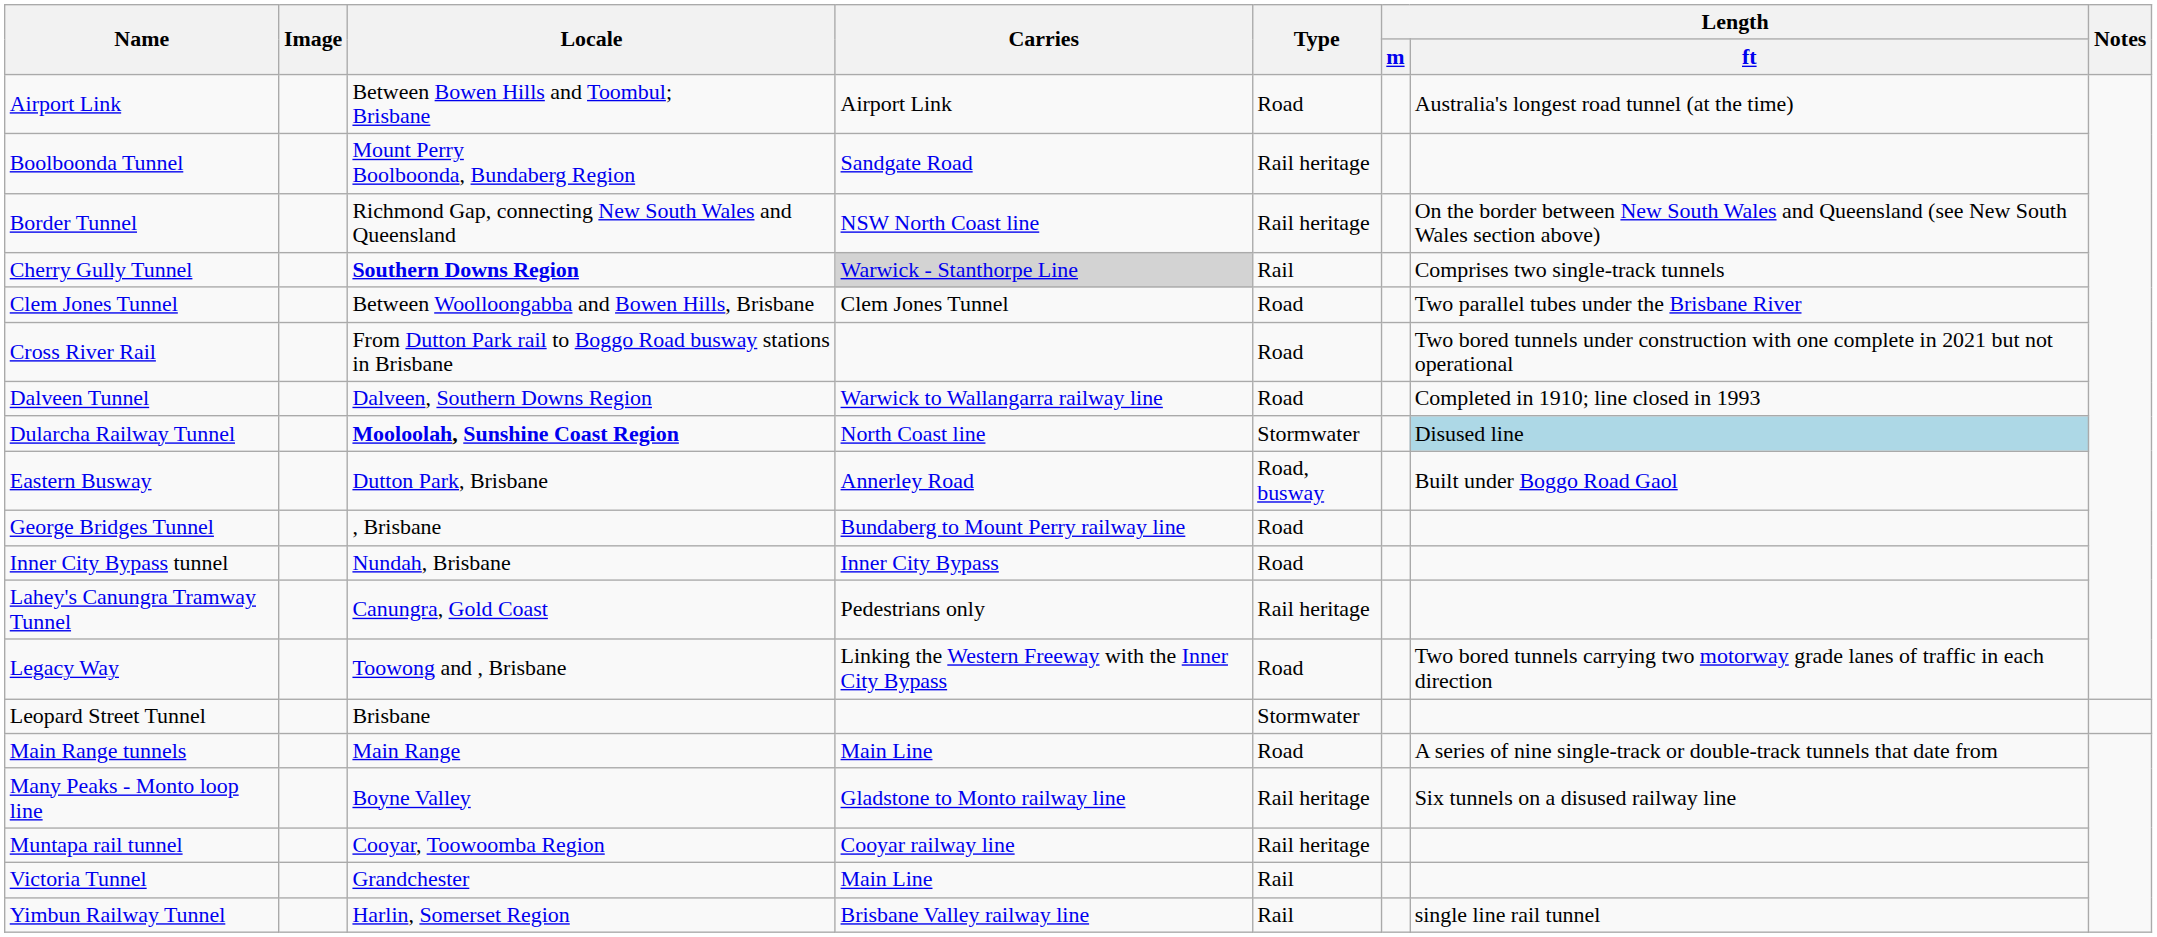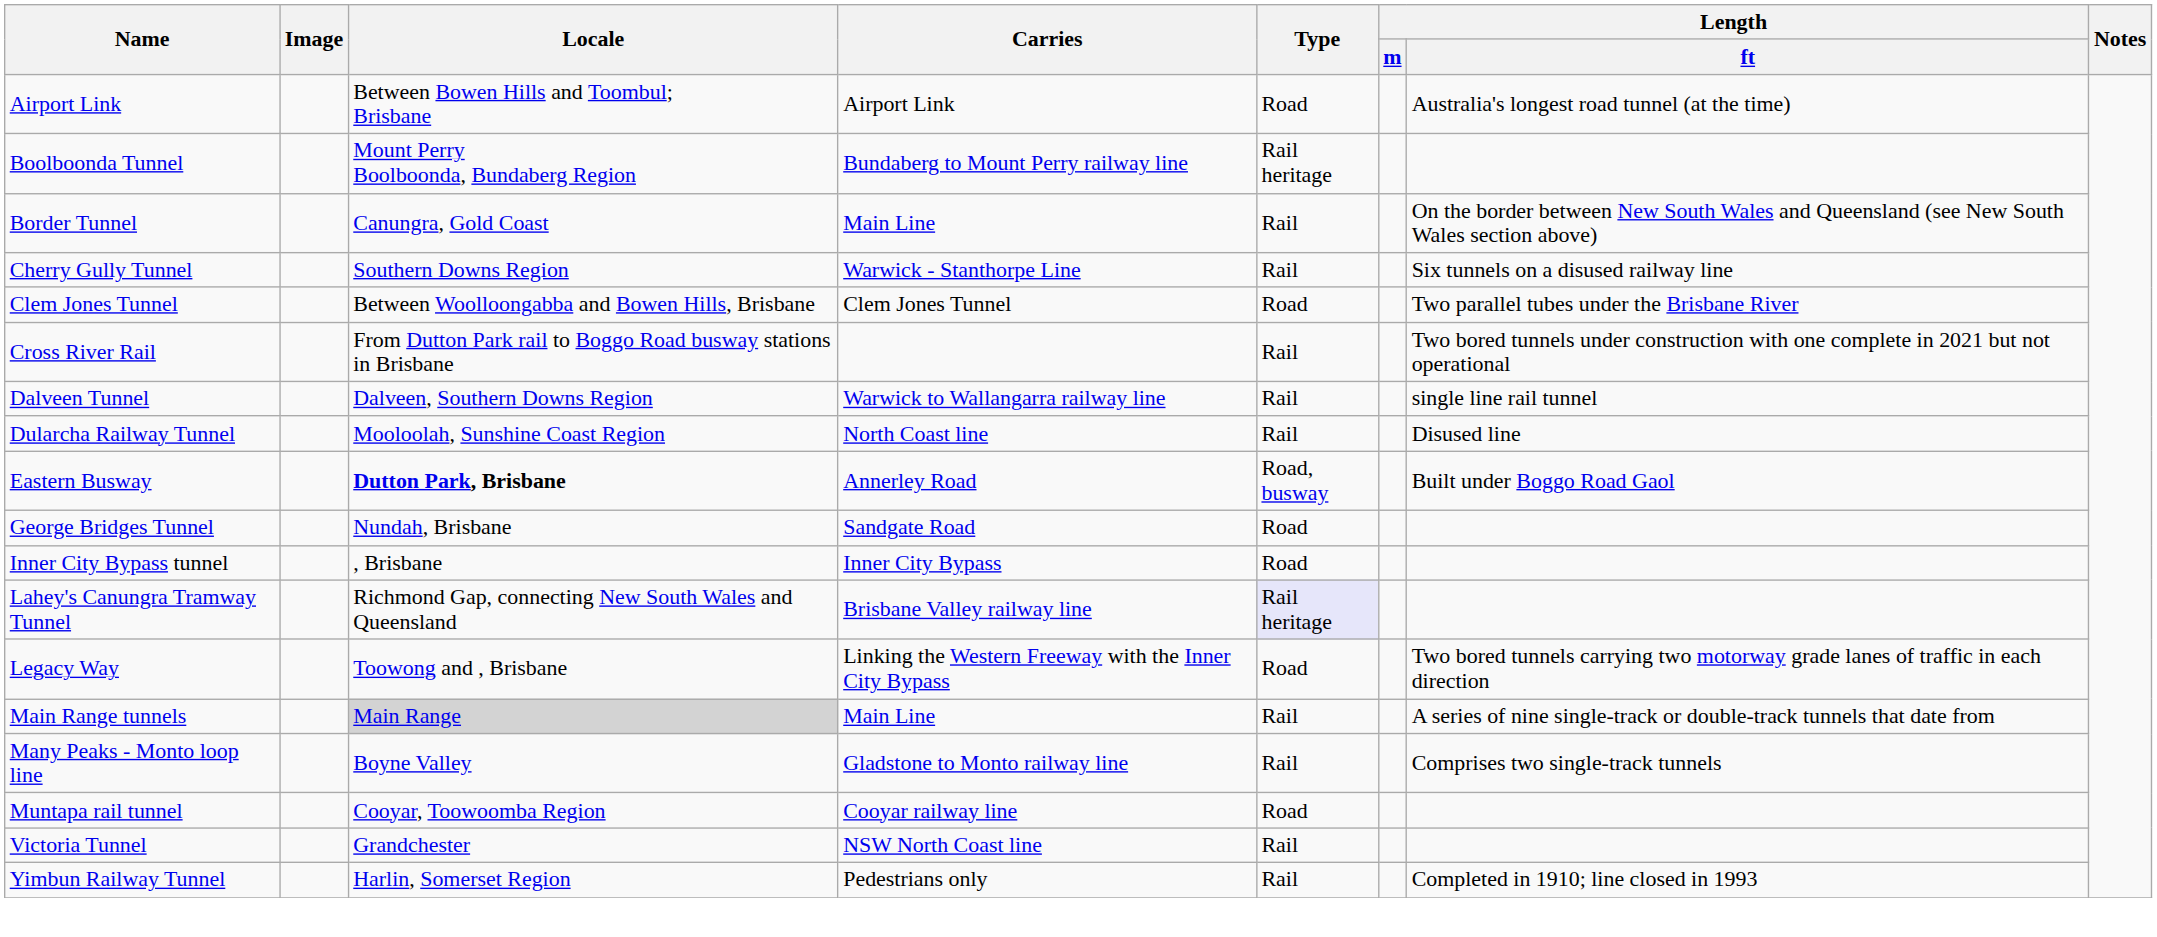 <table class="wikitable sortable">
 <tr>
 <th rowspan=2>Name</th>
 <th rowspan=2>Image</th>
 <th rowspan=2>Locale</th>
 <th rowspan=2>Carries</th>
 <th rowspan=2>Type</th>
 <th colspan=2>Length</th>
 <th rowspan=2>Notes</th>
 </tr>
 <tr>
 <th><a href='#'>m</a></th>
 <th><a href='#'>ft</a></th>
 </tr>
 <tr>
 <td><a href='#'>Airport Link</a></td>
 <td></td>
 <td>Between <a href='#'>Bowen Hills</a> and <a href='#'>Toombul</a>;<br><a href='#'>Brisbane</a></td>
 <td>Airport Link </td>
 <td>Road</td>
 <td></td>
 <td>Australia's longest road tunnel (at the time)</td>
 </tr>
 <tr>
 <td><a href='#'>Boolboonda Tunnel</a></td>
 <td></td>
 <td><a href='#'>Mount Perry</a><br><a href='#'>Boolboonda</a>, <a href='#'>Bundaberg Region</a></td>
-<td><a href='#'>Sandgate Road</a></td>
+<td><a href='#'>Bundaberg to Mount Perry railway line</a></td>
 <td>Rail heritage</td>
 <td></td>
 <td></td>
 </tr>
 <tr>
 <td><a href='#'>Border Tunnel</a></td>
 <td></td>
-<td>Richmond Gap, connecting <a href='#'>New South Wales</a> and Queensland</td>
-<td><a href='#'>NSW North Coast line</a></td>
-<td>Rail heritage</td>
+<td><a href='#'>Canungra</a>, <a href='#'>Gold Coast</a></td>
+<td><a href='#'>Main Line</a></td>
+<td>Rail</td>
 <td></td>
 <td>On the border between <a href='#'>New South Wales</a> and Queensland (see New South Wales section above)</td>
 </tr>
 <tr>
 <td><a href='#'>Cherry Gully Tunnel</a></td>
 <td></td>
-<td><strong><a href='#'>Southern Downs Region</a></strong></td>
-<td style="background: lightgrey;"><a href='#'>Warwick - Stanthorpe Line</a></td>
+<td><a href='#'>Southern Downs Region</a></td>
+<td><a href='#'>Warwick - Stanthorpe Line</a></td>
 <td>Rail</td>
 <td></td>
-<td>Comprises two single-track tunnels</td>
+<td>Six tunnels on a disused railway line</td>
 </tr>
 <tr>
 <td><a href='#'>Clem Jones Tunnel</a></td>
 <td></td>
 <td>Between <a href='#'>Woolloongabba</a> and <a href='#'>Bowen Hills</a>, Brisbane</td>
 <td>Clem Jones Tunnel </td>
 <td>Road</td>
 <td></td>
 <td>Two parallel tubes under the <a href='#'>Brisbane River</a></td>
 </tr>
 <tr>
 <td><a href='#'>Cross River Rail</a></td>
 <td></td>
 <td>From <a href='#'>Dutton Park rail</a> to <a href='#'>Boggo Road busway</a> stations in Brisbane</td>
 <td></td>
-<td>Road</td>
+<td>Rail</td>
 <td></td>
 <td>Two bored tunnels under construction with one complete in 2021 but not operational</td>
 </tr>
 <tr>
 <td><a href='#'>Dalveen Tunnel</a></td>
 <td></td>
 <td><a href='#'>Dalveen</a>, <a href='#'>Southern Downs Region</a></td>
 <td><a href='#'>Warwick to Wallangarra railway line</a></td>
-<td>Road</td>
+<td>Rail</td>
 <td></td>
-<td>Completed in 1910; line closed in 1993</td>
+<td>single line rail tunnel</td>
 </tr>
 <tr>
 <td><a href='#'>Dularcha Railway Tunnel</a></td>
 <td></td>
-<td><strong><a href='#'>Mooloolah</a>, <a href='#'>Sunshine Coast Region</a></strong></td>
+<td><a href='#'>Mooloolah</a>, <a href='#'>Sunshine Coast Region</a></td>
 <td><a href='#'>North Coast line</a></td>
-<td>Stormwater</td>
+<td>Rail</td>
 <td></td>
-<td style="background: lightblue;">Disused line</td>
+<td>Disused line</td>
 </tr>
 <tr>
 <td><a href='#'>Eastern Busway</a></td>
 <td></td>
-<td><a href='#'>Dutton Park</a>, Brisbane</td>
+<td><strong><a href='#'>Dutton Park</a>, Brisbane</strong></td>
 <td><a href='#'>Annerley Road</a></td>
 <td>Road, <a href='#'>busway</a></td>
 <td></td>
 <td>Built under <a href='#'>Boggo Road Gaol</a></td>
 </tr>
 <tr>
 <td><a href='#'>George Bridges Tunnel</a></td>
 <td></td>
-<td>, Brisbane</td>
-<td><a href='#'>Bundaberg to Mount Perry railway line</a></td>
+<td><a href='#'>Nundah</a>, Brisbane</td>
+<td><a href='#'>Sandgate Road</a></td>
 <td>Road</td>
 <td></td>
 <td></td>
 </tr>
 <tr>
 <td><a href='#'>Inner City Bypass</a> tunnel</td>
 <td></td>
-<td><a href='#'>Nundah</a>, Brisbane</td>
+<td>, Brisbane</td>
 <td><a href='#'>Inner City Bypass</a> </td>
 <td>Road</td>
 <td></td>
 <td></td>
 </tr>
 <tr>
 <td><a href='#'>Lahey's Canungra Tramway Tunnel</a></td>
 <td></td>
-<td><a href='#'>Canungra</a>, <a href='#'>Gold Coast</a></td>
-<td>Pedestrians only</td>
-<td>Rail heritage</td>
+<td>Richmond Gap, connecting <a href='#'>New South Wales</a> and Queensland</td>
+<td><a href='#'>Brisbane Valley railway line</a></td>
+<td style="background: lavender;">Rail heritage</td>
 <td></td>
 <td></td>
 </tr>
 <tr>
 <td><a href='#'>Legacy Way</a></td>
 <td></td>
 <td><a href='#'>Toowong</a> and , Brisbane</td>
 <td>Linking the <a href='#'>Western Freeway</a> with the <a href='#'>Inner City Bypass</a></td>
 <td>Road</td>
 <td></td>
 <td>Two bored tunnels carrying two <a href='#'>motorway</a> grade lanes of traffic in each direction</td>
 </tr>
 <tr>
-<td>Leopard Street Tunnel</td>
-<td></td>
-<td>Brisbane</td>
-<td></td>
-<td>Stormwater</td>
-<td></td>
-<td></td>
-<td></td>
-</tr>
-<tr>
 <td><a href='#'>Main Range tunnels</a></td>
 <td></td>
-<td><a href='#'>Main Range</a></td>
+<td style="background: lightgrey;"><a href='#'>Main Range</a></td>
 <td><a href='#'>Main Line</a></td>
-<td>Road</td>
+<td>Rail</td>
 <td></td>
 <td>A series of nine single-track or double-track tunnels that date from </td>
 </tr>
 <tr>
 <td><a href='#'>Many Peaks - Monto loop line</a></td>
 <td></td>
 <td><a href='#'>Boyne Valley</a></td>
 <td><a href='#'>Gladstone to Monto railway line</a></td>
-<td>Rail heritage</td>
+<td>Rail</td>
 <td></td>
-<td>Six tunnels on a disused railway line</td>
+<td>Comprises two single-track tunnels</td>
 </tr>
 <tr>
 <td><a href='#'>Muntapa rail tunnel</a></td>
 <td></td>
 <td><a href='#'>Cooyar</a>, <a href='#'>Toowoomba Region</a></td>
 <td><a href='#'>Cooyar railway line</a></td>
-<td>Rail heritage</td>
+<td>Road</td>
 <td></td>
 <td></td>
 </tr>
 <tr>
 <td><a href='#'>Victoria Tunnel</a></td>
 <td></td>
 <td><a href='#'>Grandchester</a></td>
-<td><a href='#'>Main Line</a></td>
+<td><a href='#'>NSW North Coast line</a></td>
 <td>Rail</td>
 <td></td>
 <td></td>
 </tr>
 <tr>
 <td><a href='#'>Yimbun Railway Tunnel</a></td>
 <td></td>
 <td><a href='#'>Harlin</a>, <a href='#'>Somerset Region</a></td>
-<td><a href='#'>Brisbane Valley railway line</a></td>
+<td>Pedestrians only</td>
 <td>Rail</td>
 <td></td>
-<td>single line rail tunnel</td>
+<td>Completed in 1910; line closed in 1993</td>
 </tr>
 </table>
